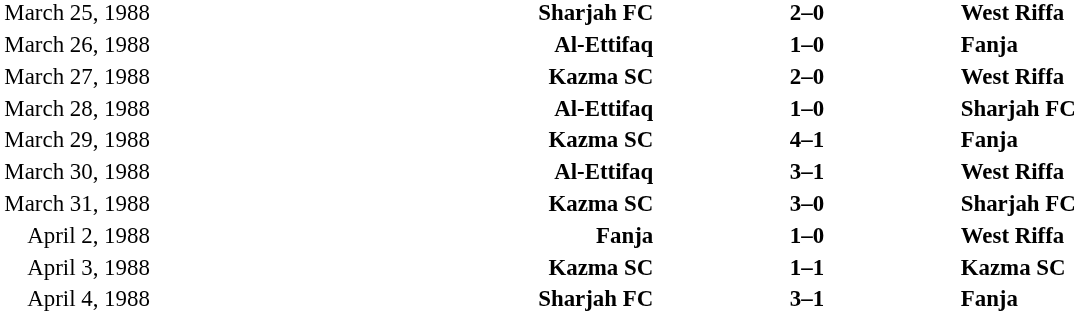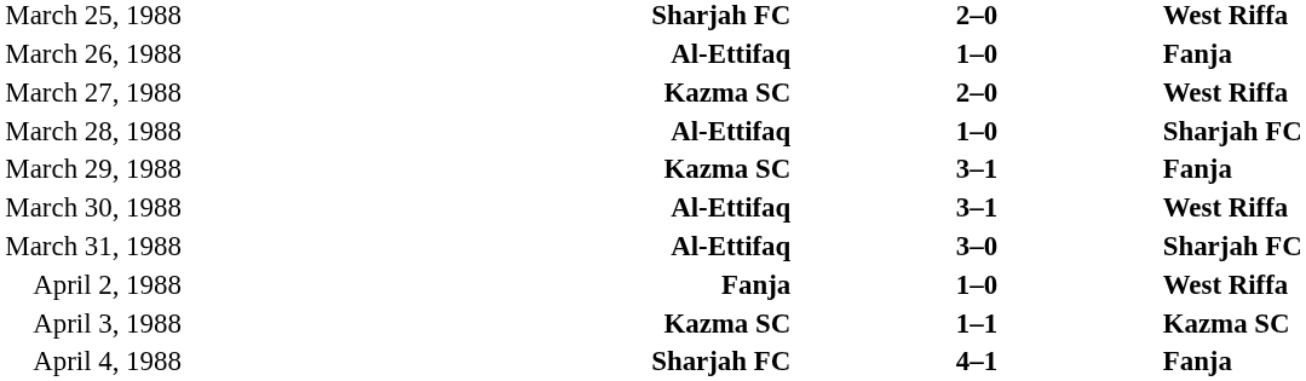 <table width=100% cellspacing=1>
 <tr>
 <th width=10%></th>
 <th width=20%></th>
 <th width=12%></th>
 <th width=20%></th>
 <th></th>
 </tr>
 <tr>
 </tr>
 <tr style=font-size:90%>
 <td align=right>March 25, 1988</td>
 <td align=right><strong>Sharjah FC</strong></td>
 <td align=center><strong>2–0</strong></td>
 <td><strong>West Riffa</strong></td>
 </tr>
 <tr style=font-size:90%>
 <td align=right>March 26, 1988</td>
 <td align=right><strong>Al-Ettifaq</strong></td>
 <td align=center><strong>1–0</strong></td>
 <td><strong>Fanja</strong></td>
 </tr>
 <tr style=font-size:90%>
 <td align=right>March 27, 1988</td>
 <td align=right><strong>Kazma SC</strong></td>
 <td align=center><strong>2–0</strong></td>
 <td><strong>West Riffa</strong></td>
 </tr>
 <tr style=font-size:90%>
 <td align=right>March 28, 1988</td>
 <td align=right><strong>Al-Ettifaq</strong></td>
 <td align=center><strong>1–0</strong></td>
 <td><strong>Sharjah FC</strong></td>
 </tr>
 <tr style=font-size:90%>
 <td align=right>March 29, 1988</td>
 <td align=right><strong>Kazma SC</strong></td>
-<td align=center><strong>4–1</strong></td>
+<td align=center><strong>3–1</strong></td>
 <td><strong>Fanja</strong></td>
 </tr>
 <tr style=font-size:90%>
 <td align=right>March 30, 1988</td>
 <td align=right><strong>Al-Ettifaq</strong></td>
 <td align=center><strong>3–1</strong></td>
 <td><strong>West Riffa</strong></td>
 </tr>
 <tr style=font-size:90%>
 <td align=right>March 31, 1988</td>
-<td align=right><strong>Kazma SC</strong></td>
+<td align=right><strong>Al-Ettifaq</strong></td>
 <td align=center><strong>3–0</strong></td>
 <td><strong>Sharjah FC</strong></td>
 </tr>
 <tr style=font-size:90%>
 <td align=right>April 2, 1988</td>
 <td align=right><strong>Fanja</strong></td>
 <td align=center><strong>1–0</strong></td>
 <td><strong>West Riffa</strong></td>
 </tr>
 <tr style=font-size:90%>
 <td align=right>April 3, 1988</td>
 <td align=right><strong>Kazma SC</strong></td>
 <td align=center><strong>1–1</strong></td>
 <td><strong>Kazma SC</strong></td>
 </tr>
 <tr style=font-size:90%>
 <td align=right>April 4, 1988</td>
 <td align=right><strong>Sharjah FC</strong></td>
-<td align=center><strong>3–1</strong></td>
+<td align=center><strong>4–1</strong></td>
 <td><strong>Fanja</strong></td>
 </tr>
 </table>
